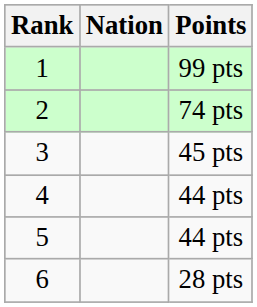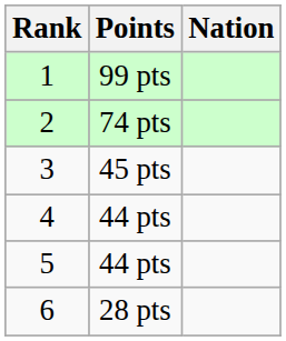 <table class="wikitable sortable" style="text-align:center">
 <tr>
 <th>Rank</th>
+<th>Points</th>
 <th>Nation</th>
-<th>Points</th>
 </tr>
 <tr style="background-color:#ccffcc">
 <td>1</td>
+<td>99 pts</td>
 <td align=left></td>
-<td>99 pts</td>
 </tr>
 <tr style="background-color:#ccffcc">
 <td>2</td>
+<td>74 pts</td>
 <td align=left></td>
-<td>74 pts</td>
 </tr>
 <tr>
 <td>3</td>
+<td>45 pts</td>
 <td align=left></td>
-<td>45 pts</td>
 </tr>
 <tr>
 <td>4</td>
+<td>44 pts</td>
 <td align=left></td>
-<td>44 pts</td>
 </tr>
 <tr>
 <td>5</td>
+<td>44 pts</td>
 <td align=left></td>
-<td>44 pts</td>
 </tr>
 <tr>
 <td>6</td>
+<td>28 pts</td>
 <td align=left></td>
-<td>28 pts</td>
 </tr>
 </table>
